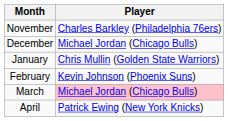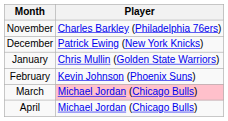 <table class="wikitable">
 <tr>
 <th>Month</th>
 <th>Player</th>
 </tr>
 <tr>
 <td align=center>November</td>
 <td><a href='#'>Charles Barkley</a> (<a href='#'>Philadelphia 76ers</a>)</td>
 </tr>
 <tr>
 <td align=center>December</td>
-<td><a href='#'>Michael Jordan</a> (<a href='#'>Chicago Bulls</a>)</td>
+<td><a href='#'>Patrick Ewing</a> (<a href='#'>New York Knicks</a>)</td>
 </tr>
 <tr>
 <td align=center>January</td>
 <td><a href='#'>Chris Mullin</a> (<a href='#'>Golden State Warriors</a>)</td>
 </tr>
 <tr>
 <td align=center>February</td>
 <td><a href='#'>Kevin Johnson</a> (<a href='#'>Phoenix Suns</a>)</td>
 </tr>
 <tr>
 <td align=center>March</td>
 <td style="background: pink;"><a href='#'>Michael Jordan</a> (<a href='#'>Chicago Bulls</a>)</td>
 </tr>
 <tr>
 <td align=center>April</td>
-<td><a href='#'>Patrick Ewing</a> (<a href='#'>New York Knicks</a>)</td>
+<td><a href='#'>Michael Jordan</a> (<a href='#'>Chicago Bulls</a>)</td>
 </tr>
 </table>
